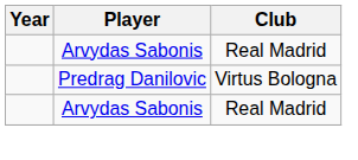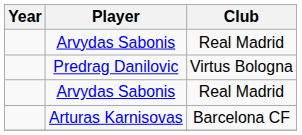 <table class="wikitable sortable" style="text-align:center;">
 <tr>
 <th>Year</th>
 <th>Player</th>
 <th>Club</th>
 </tr>
 <tr>
 <td></td>
 <td> <a href='#'>Arvydas Sabonis</a></td>
 <td> Real Madrid</td>
 </tr>
 <tr>
 <td></td>
 <td> <a href='#'>Predrag Danilovic</a></td>
 <td> Virtus Bologna</td>
 </tr>
 <tr>
 <td></td>
 <td> <a href='#'>Arvydas Sabonis</a></td>
 <td> Real Madrid</td>
 </tr>
 <tr>
+<td></td>
+<td> <a href='#'>Arturas Karnisovas</a></td>
+<td> Barcelona CF</td>
+</tr>
+<tr>
 </tr>
 </table>
